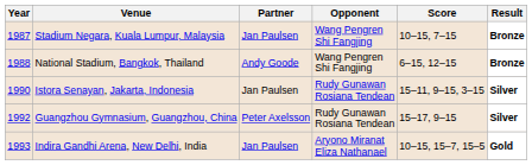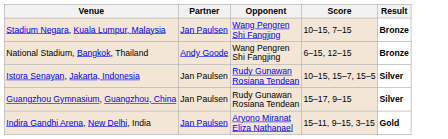 <table class="sortable wikitable" style="font-size: 90%;">
 <tr>
-<th>Year</th>
 <th>Venue</th>
 <th>Partner</th>
 <th>Opponent</th>
 <th>Score</th>
 <th>Result</th>
 </tr>
 <tr style="background:#F3E6D7">
-<td align="center"><a href='#'>1987</a></td>
 <td align="left"><a href='#'>Stadium Negara</a>, <a href='#'>Kuala Lumpur, Malaysia</a></td>
 <td align="left"> <a href='#'>Jan Paulsen</a></td>
 <td align="left"> <a href='#'>Wang Pengren</a> <br>  <a href='#'>Shi Fangjing</a></td>
 <td align="left">10–15, 7–15</td>
 <td style="text-align:left; background:white"> <strong>Bronze</strong></td>
 </tr>
 <tr style="background:#F3E6D7">
-<td align="center"><a href='#'>1988</a></td>
 <td align="left">National Stadium, <a href='#'>Bangkok</a>, Thailand</td>
 <td align="left"> <a href='#'>Andy Goode</a></td>
 <td align="left"> Wang Pengren<br> Shi Fangjing</td>
 <td align="left">6–15, 12–15</td>
 <td style="text-align:left; background:white"> <strong>Bronze</strong></td>
 </tr>
 <tr style="background:#F3E6D7">
-<td align="center"><a href='#'>1990</a></td>
 <td align="left"><a href='#'>Istora Senayan</a>, <a href='#'>Jakarta, Indonesia</a></td>
 <td align="left"> Jan Paulsen</td>
 <td align="left"> <a href='#'>Rudy Gunawan</a> <br>  <a href='#'>Rosiana Tendean</a></td>
-<td align="left">15–11, 9–15, 3–15</td>
+<td align="left">10–15, 15–7, 15–5</td>
 <td style="text-align:left; background:white"> <strong>Silver</strong></td>
 </tr>
 <tr style="background:#F3E6D7">
-<td align="center"><a href='#'>1992</a></td>
 <td align="left"><a href='#'>Guangzhou Gymnasium</a>, <a href='#'>Guangzhou, China</a></td>
-<td align="left"> <a href='#'>Peter Axelsson</a></td>
+<td align="left"> Jan Paulsen</td>
 <td align="left"> Rudy Gunawan <br>  Rosiana Tendean</td>
 <td align="left">15–17, 9–15</td>
 <td style="text-align:left; background:white"> <strong>Silver</strong></td>
 </tr>
 <tr style="background:#F3E6D7">
-<td align="center"><a href='#'>1993</a></td>
 <td align="left"><a href='#'>Indira Gandhi Arena</a>, <a href='#'>New Delhi</a>, India</td>
 <td align="left"> <a href='#'>Jan Paulsen</a></td>
 <td align="left"> <a href='#'>Aryono Miranat</a><br> <a href='#'>Eliza Nathanael</a></td>
-<td align="left">10–15, 15–7, 15–5</td>
+<td align="left">15–11, 9–15, 3–15</td>
 <td style="text-align:left; background:white"> <strong>Gold</strong></td>
 </tr>
 </table>
